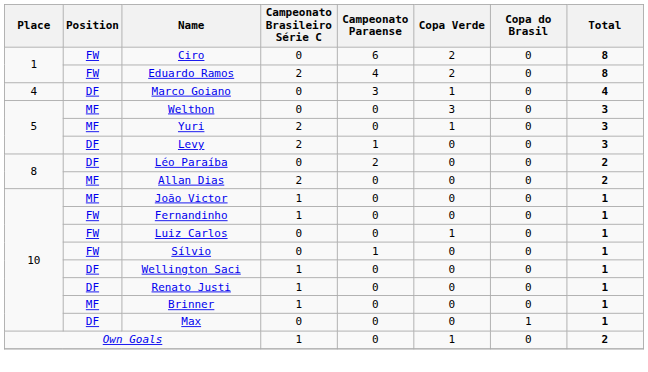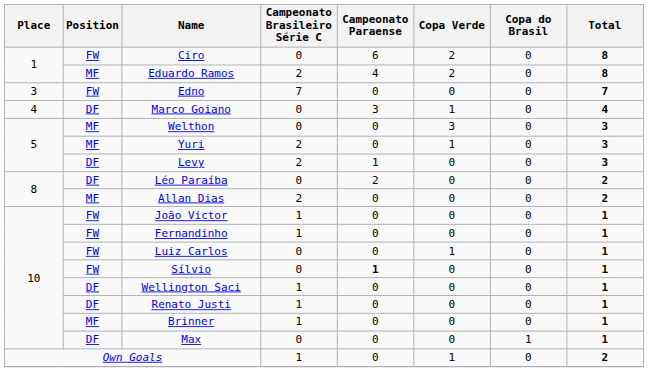 <table class="wikitable" style="font-size: 95%; text-align: center">
 <tr>
 <th width=60>Place</th>
 <th width=60>Position</th>
 <th width=150>Name</th>
 <th width=80>Campeonato Brasileiro Série C</th>
 <th width=80>Campeonato Paraense</th>
 <th width=80>Copa Verde</th>
 <th width=80>Copa do Brasil</th>
 <th width=80><strong>Total</strong></th>
 </tr>
 <tr>
 <td rowspan="2">1</td>
 <td><a href='#'>FW</a></td>
 <td><a href='#'>Ciro</a></td>
 <td>0</td>
 <td>6</td>
 <td>2</td>
 <td>0</td>
 <td><strong>8</strong></td>
 </tr>
 <tr>
-<td><a href='#'>FW</a></td>
+<td><a href='#'>MF</a></td>
 <td><a href='#'>Eduardo Ramos</a></td>
 <td>2</td>
 <td>4</td>
 <td>2</td>
 <td>0</td>
 <td><strong>8</strong></td>
+</tr>
+<tr>
+<td rowspan="1">3</td>
+<td><a href='#'>FW</a></td>
+<td><a href='#'>Edno</a></td>
+<td>7</td>
+<td>0</td>
+<td>0</td>
+<td>0</td>
+<td><strong>7</strong></td>
 </tr>
 <tr>
 <td rowspan="1">4</td>
 <td><a href='#'>DF</a></td>
 <td><a href='#'>Marco Goiano</a></td>
 <td>0</td>
 <td>3</td>
 <td>1</td>
 <td>0</td>
 <td><strong>4</strong></td>
 </tr>
 <tr>
 <td rowspan="3">5</td>
 <td><a href='#'>MF</a></td>
 <td><a href='#'>Welthon</a></td>
 <td>0</td>
 <td>0</td>
 <td>3</td>
 <td>0</td>
 <td><strong>3</strong></td>
 </tr>
 <tr>
 <td><a href='#'>MF</a></td>
 <td><a href='#'>Yuri</a></td>
 <td>2</td>
 <td>0</td>
 <td>1</td>
 <td>0</td>
 <td><strong>3</strong></td>
 </tr>
 <tr>
 <td><a href='#'>DF</a></td>
 <td><a href='#'>Levy</a></td>
 <td>2</td>
 <td>1</td>
 <td>0</td>
 <td>0</td>
 <td><strong>3</strong></td>
 </tr>
 <tr>
 <td rowspan="2">8</td>
 <td><a href='#'>DF</a></td>
 <td><a href='#'>Léo Paraíba</a></td>
 <td>0</td>
 <td>2</td>
 <td>0</td>
 <td>0</td>
 <td><strong>2</strong></td>
 </tr>
 <tr>
 <td><a href='#'>MF</a></td>
 <td><a href='#'>Allan Dias</a></td>
 <td>2</td>
 <td>0</td>
 <td>0</td>
 <td>0</td>
 <td><strong>2</strong></td>
 </tr>
 <tr>
 <td rowspan="8">10</td>
-<td><a href='#'>MF</a></td>
+<td><a href='#'>FW</a></td>
 <td><a href='#'>João Victor</a></td>
 <td>1</td>
 <td>0</td>
 <td>0</td>
 <td>0</td>
 <td><strong>1</strong></td>
 </tr>
 <tr>
 <td><a href='#'>FW</a></td>
 <td><a href='#'>Fernandinho</a></td>
 <td>1</td>
 <td>0</td>
 <td>0</td>
 <td>0</td>
 <td><strong>1</strong></td>
 </tr>
 <tr>
 <td><a href='#'>FW</a></td>
 <td><a href='#'>Luiz Carlos</a></td>
 <td>0</td>
 <td>0</td>
 <td>1</td>
 <td>0</td>
 <td><strong>1</strong></td>
 </tr>
 <tr>
 <td><a href='#'>FW</a></td>
 <td><a href='#'>Sílvio</a></td>
 <td>0</td>
-<td>1</td>
+<td><strong>1</strong></td>
 <td>0</td>
 <td>0</td>
 <td><strong>1</strong></td>
 </tr>
 <tr>
 <td><a href='#'>DF</a></td>
 <td><a href='#'>Wellington Saci</a></td>
 <td>1</td>
 <td>0</td>
 <td>0</td>
 <td>0</td>
 <td><strong>1</strong></td>
 </tr>
 <tr>
 <td><a href='#'>DF</a></td>
 <td><a href='#'>Renato Justi</a></td>
 <td>1</td>
 <td>0</td>
 <td>0</td>
 <td>0</td>
 <td><strong>1</strong></td>
 </tr>
 <tr>
 <td><a href='#'>MF</a></td>
 <td><a href='#'>Brinner</a></td>
 <td>1</td>
 <td>0</td>
 <td>0</td>
 <td>0</td>
 <td><strong>1</strong></td>
 </tr>
 <tr>
 <td><a href='#'>DF</a></td>
 <td><a href='#'>Max</a></td>
 <td>0</td>
 <td>0</td>
 <td>0</td>
 <td>1</td>
 <td><strong>1</strong></td>
 </tr>
 <tr>
 <td colspan="3"><em><a href='#'>Own Goals</a></em></td>
 <td>1</td>
 <td>0</td>
 <td>1</td>
 <td>0</td>
 <td><strong>2</strong></td>
 </tr>
 <tr>
 </tr>
 </table>
